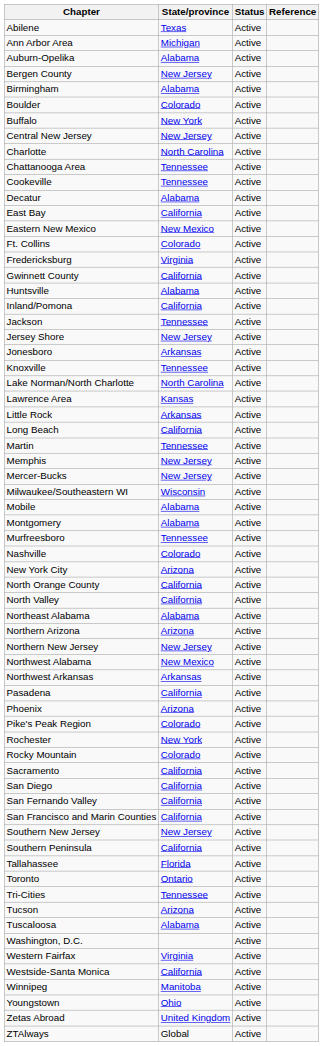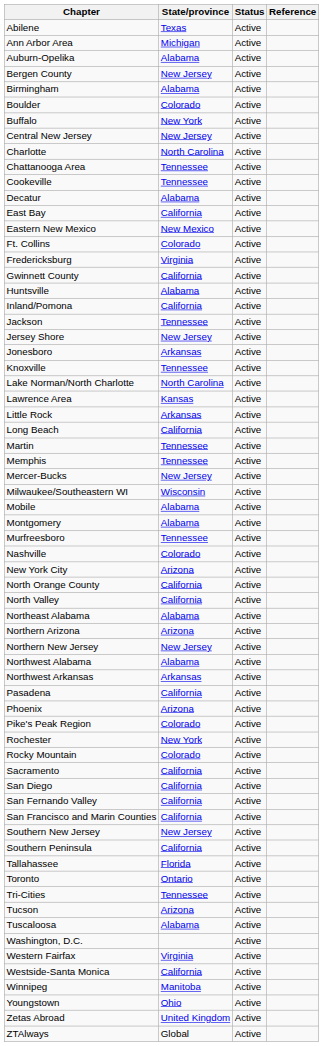 <table class="sortable wikitable">
 <tr>
 <th>Chapter</th>
 <th>State/province</th>
 <th>Status</th>
 <th>Reference</th>
 </tr>
 <tr>
 <td>Abilene</td>
 <td><a href='#'>Texas</a></td>
 <td>Active</td>
 <td></td>
 </tr>
 <tr>
 <td>Ann Arbor Area</td>
 <td><a href='#'>Michigan</a></td>
 <td>Active</td>
 <td></td>
 </tr>
 <tr>
 <td>Auburn-Opelika</td>
 <td><a href='#'>Alabama</a></td>
 <td>Active</td>
 <td></td>
 </tr>
 <tr>
 <td>Bergen County</td>
 <td><a href='#'>New Jersey</a></td>
 <td>Active</td>
 <td></td>
 </tr>
 <tr>
 <td>Birmingham</td>
 <td><a href='#'>Alabama</a></td>
 <td>Active</td>
 <td></td>
 </tr>
 <tr>
 <td>Boulder</td>
 <td><a href='#'>Colorado</a></td>
 <td>Active</td>
 <td></td>
 </tr>
 <tr>
 <td>Buffalo</td>
 <td><a href='#'>New York</a></td>
 <td>Active</td>
 <td></td>
 </tr>
 <tr>
 <td>Central New Jersey</td>
 <td><a href='#'>New Jersey</a></td>
 <td>Active</td>
 <td></td>
 </tr>
 <tr>
 <td>Charlotte</td>
 <td><a href='#'>North Carolina</a></td>
 <td>Active</td>
 <td></td>
 </tr>
 <tr>
 <td>Chattanooga Area</td>
 <td><a href='#'>Tennessee</a></td>
 <td>Active</td>
 <td></td>
 </tr>
 <tr>
 <td>Cookeville</td>
 <td><a href='#'>Tennessee</a></td>
 <td>Active</td>
 <td></td>
 </tr>
 <tr>
 <td>Decatur</td>
 <td><a href='#'>Alabama</a></td>
 <td>Active</td>
 <td></td>
 </tr>
 <tr>
 <td>East Bay</td>
 <td><a href='#'>California</a></td>
 <td>Active</td>
 <td></td>
 </tr>
 <tr>
 <td>Eastern New Mexico</td>
 <td><a href='#'>New Mexico</a></td>
 <td>Active</td>
 <td></td>
 </tr>
 <tr>
 <td>Ft. Collins</td>
 <td><a href='#'>Colorado</a></td>
 <td>Active</td>
 <td></td>
 </tr>
 <tr>
 <td>Fredericksburg</td>
 <td><a href='#'>Virginia</a></td>
 <td>Active</td>
 <td></td>
 </tr>
 <tr>
 <td>Gwinnett County</td>
 <td><a href='#'>California</a></td>
 <td>Active</td>
 <td></td>
 </tr>
 <tr>
 <td>Huntsville</td>
 <td><a href='#'>Alabama</a></td>
 <td>Active</td>
 <td></td>
 </tr>
 <tr>
 <td>Inland/Pomona</td>
 <td><a href='#'>California</a></td>
 <td>Active</td>
 <td></td>
 </tr>
 <tr>
 <td>Jackson</td>
 <td><a href='#'>Tennessee</a></td>
 <td>Active</td>
 <td></td>
 </tr>
 <tr>
 <td>Jersey Shore</td>
 <td><a href='#'>New Jersey</a></td>
 <td>Active</td>
 <td></td>
 </tr>
 <tr>
 <td>Jonesboro</td>
 <td><a href='#'>Arkansas</a></td>
 <td>Active</td>
 <td></td>
 </tr>
 <tr>
 <td>Knoxville</td>
 <td><a href='#'>Tennessee</a></td>
 <td>Active</td>
 <td></td>
 </tr>
 <tr>
 <td>Lake Norman/North Charlotte</td>
 <td><a href='#'>North Carolina</a></td>
 <td>Active</td>
 <td></td>
 </tr>
 <tr>
 <td>Lawrence Area</td>
 <td><a href='#'>Kansas</a></td>
 <td>Active</td>
 <td></td>
 </tr>
 <tr>
 <td>Little Rock</td>
 <td><a href='#'>Arkansas</a></td>
 <td>Active</td>
 <td></td>
 </tr>
 <tr>
 <td>Long Beach</td>
 <td><a href='#'>California</a></td>
 <td>Active</td>
 <td></td>
 </tr>
 <tr>
 <td>Martin</td>
 <td><a href='#'>Tennessee</a></td>
 <td>Active</td>
 <td></td>
 </tr>
 <tr>
 <td>Memphis</td>
-<td><a href='#'>New Jersey</a></td>
+<td><a href='#'>Tennessee</a></td>
 <td>Active</td>
 <td></td>
 </tr>
 <tr>
 <td>Mercer-Bucks</td>
 <td><a href='#'>New Jersey</a></td>
 <td>Active</td>
 <td></td>
 </tr>
 <tr>
 <td>Milwaukee/Southeastern WI</td>
 <td><a href='#'>Wisconsin</a></td>
 <td>Active</td>
 <td></td>
 </tr>
 <tr>
 <td>Mobile</td>
 <td><a href='#'>Alabama</a></td>
 <td>Active</td>
 <td></td>
 </tr>
 <tr>
 <td>Montgomery</td>
 <td><a href='#'>Alabama</a></td>
 <td>Active</td>
 <td></td>
 </tr>
 <tr>
 <td>Murfreesboro</td>
 <td><a href='#'>Tennessee</a></td>
 <td>Active</td>
 <td></td>
 </tr>
 <tr>
 <td>Nashville</td>
 <td><a href='#'>Colorado</a></td>
 <td>Active</td>
 <td></td>
 </tr>
 <tr>
 <td>New York City</td>
 <td><a href='#'>Arizona</a></td>
 <td>Active</td>
 <td></td>
 </tr>
 <tr>
 <td>North Orange County</td>
 <td><a href='#'>California</a></td>
 <td>Active</td>
 <td></td>
 </tr>
 <tr>
 <td>North Valley</td>
 <td><a href='#'>California</a></td>
 <td>Active</td>
 <td></td>
 </tr>
 <tr>
 <td>Northeast Alabama</td>
 <td><a href='#'>Alabama</a></td>
 <td>Active</td>
 <td></td>
 </tr>
 <tr>
 <td>Northern Arizona</td>
 <td><a href='#'>Arizona</a></td>
 <td>Active</td>
 <td></td>
 </tr>
 <tr>
 <td>Northern New Jersey</td>
 <td><a href='#'>New Jersey</a></td>
 <td>Active</td>
 <td></td>
 </tr>
 <tr>
 <td>Northwest Alabama</td>
-<td><a href='#'>New Mexico</a></td>
+<td><a href='#'>Alabama</a></td>
 <td>Active</td>
 <td></td>
 </tr>
 <tr>
 <td>Northwest Arkansas</td>
 <td><a href='#'>Arkansas</a></td>
 <td>Active</td>
 <td></td>
 </tr>
 <tr>
 <td>Pasadena</td>
 <td><a href='#'>California</a></td>
 <td>Active</td>
 <td></td>
 </tr>
 <tr>
 <td>Phoenix</td>
 <td><a href='#'>Arizona</a></td>
 <td>Active</td>
 <td></td>
 </tr>
 <tr>
 <td>Pike's Peak Region</td>
 <td><a href='#'>Colorado</a></td>
 <td>Active</td>
 <td></td>
 </tr>
 <tr>
 <td>Rochester</td>
 <td><a href='#'>New York</a></td>
 <td>Active</td>
 <td></td>
 </tr>
 <tr>
 <td>Rocky Mountain</td>
 <td><a href='#'>Colorado</a></td>
 <td>Active</td>
 <td></td>
 </tr>
 <tr>
 <td>Sacramento</td>
 <td><a href='#'>California</a></td>
 <td>Active</td>
 <td></td>
 </tr>
 <tr>
 <td>San Diego</td>
 <td><a href='#'>California</a></td>
 <td>Active</td>
 <td></td>
 </tr>
 <tr>
 <td>San Fernando Valley</td>
 <td><a href='#'>California</a></td>
 <td>Active</td>
 <td></td>
 </tr>
 <tr>
 <td>San Francisco and Marin Counties</td>
 <td><a href='#'>California</a></td>
 <td>Active</td>
 <td></td>
 </tr>
 <tr>
 <td>Southern New Jersey</td>
 <td><a href='#'>New Jersey</a></td>
 <td>Active</td>
 <td></td>
 </tr>
 <tr>
 <td>Southern Peninsula</td>
 <td><a href='#'>California</a></td>
 <td>Active</td>
 <td></td>
 </tr>
 <tr>
 <td>Tallahassee</td>
 <td><a href='#'>Florida</a></td>
 <td>Active</td>
 <td></td>
 </tr>
 <tr>
 <td>Toronto</td>
 <td><a href='#'>Ontario</a></td>
 <td>Active</td>
 <td></td>
 </tr>
 <tr>
 <td>Tri-Cities</td>
 <td><a href='#'>Tennessee</a></td>
 <td>Active</td>
 <td></td>
 </tr>
 <tr>
 <td>Tucson</td>
 <td><a href='#'>Arizona</a></td>
 <td>Active</td>
 <td></td>
 </tr>
 <tr>
 <td>Tuscaloosa</td>
 <td><a href='#'>Alabama</a></td>
 <td>Active</td>
 <td></td>
 </tr>
 <tr>
 <td>Washington, D.C.</td>
 <td></td>
 <td>Active</td>
 <td></td>
 </tr>
 <tr>
 <td>Western Fairfax</td>
 <td><a href='#'>Virginia</a></td>
 <td>Active</td>
 <td></td>
 </tr>
 <tr>
 <td>Westside-Santa Monica</td>
 <td><a href='#'>California</a></td>
 <td>Active</td>
 <td></td>
 </tr>
 <tr>
 <td>Winnipeg</td>
 <td><a href='#'>Manitoba</a></td>
 <td>Active</td>
 <td></td>
 </tr>
 <tr>
 <td>Youngstown</td>
 <td><a href='#'>Ohio</a></td>
 <td>Active</td>
 <td></td>
 </tr>
 <tr>
 <td>Zetas Abroad</td>
 <td><a href='#'>United Kingdom</a></td>
 <td>Active</td>
 <td></td>
 </tr>
 <tr>
 <td>ZTAlways</td>
 <td>Global</td>
 <td>Active</td>
 <td></td>
 </tr>
 </table>
